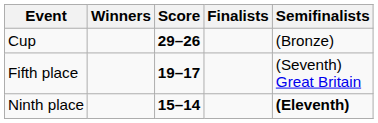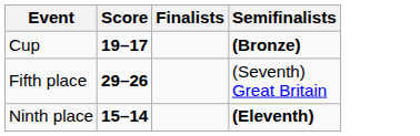 <table class="wikitable">
 <tr>
 <th>Event</th>
-<th>Winners</th>
 <th>Score</th>
 <th>Finalists</th>
 <th>Semifinalists</th>
 </tr>
 <tr>
 <td>Cup</td>
-<td><strong></strong></td>
-<td align=center><strong>29–26</strong></td>
+<td align=center><strong>19–17</strong></td>
 <td></td>
-<td> (Bronze)<br></td>
+<td><strong> (Bronze)<br></strong></td>
 </tr>
 <tr>
 <td>Fifth place</td>
-<td><strong></strong></td>
-<td align=center><strong>19–17</strong></td>
+<td align=center><strong>29–26</strong></td>
 <td></td>
 <td> (Seventh)<br> <a href='#'>Great Britain</a></td>
 </tr>
 <tr>
 <td>Ninth place</td>
-<td><strong></strong></td>
 <td align=center><strong>15–14</strong></td>
 <td></td>
 <td><strong> (Eleventh)<br></strong></td>
 </tr>
 </table>
